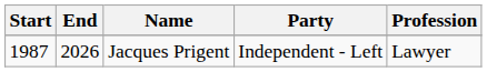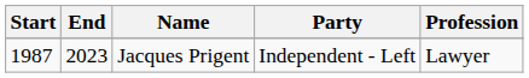 <table class="wikitable">
 <tr>
 <th>Start</th>
 <th>End</th>
 <th>Name</th>
 <th>Party</th>
 <th>Profession</th>
 </tr>
 <tr>
 </tr>
 <tr>
 <td>1987</td>
-<td>2026</td>
+<td>2023</td>
 <td>Jacques Prigent</td>
 <td>Independent - Left</td>
 <td>Lawyer</td>
 </tr>
 </table>
